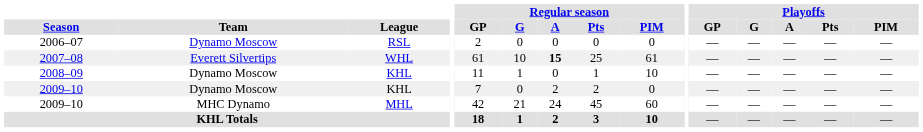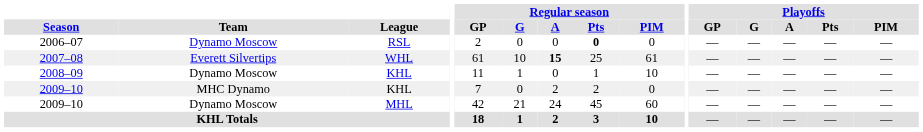 <table border="0" cellpadding="1" cellspacing="0" style="text-align:center; width:75%">
 <tr bgcolor="#e0e0e0">
 <th colspan="3" bgcolor="#ffffff"></th>
 <th rowspan="99" bgcolor="#ffffff"></th>
 <th colspan="5"><a href='#'>Regular season</a></th>
 <th rowspan="99" bgcolor="#ffffff"></th>
 <th colspan="5"><a href='#'>Playoffs</a></th>
 </tr>
 <tr bgcolor="#e0e0e0">
 <th><a href='#'>Season</a></th>
 <th>Team</th>
 <th>League</th>
 <th>GP</th>
 <th><a href='#'>G</a></th>
 <th><a href='#'>A</a></th>
 <th><a href='#'>Pts</a></th>
 <th><a href='#'>PIM</a></th>
 <th>GP</th>
 <th>G</th>
 <th>A</th>
 <th>Pts</th>
 <th>PIM</th>
 </tr>
 <tr ALIGN="center">
 <td>2006–07</td>
 <td><a href='#'>Dynamo Moscow</a></td>
 <td><a href='#'>RSL</a></td>
 <td>2</td>
 <td>0</td>
 <td>0</td>
-<td>0</td>
+<td><strong>0</strong></td>
 <td>0</td>
 <td>—</td>
 <td>—</td>
 <td>—</td>
 <td>—</td>
 <td>—</td>
 </tr>
 <tr ALIGN="center"  bgcolor="#f0f0f0">
 <td><a href='#'>2007–08</a></td>
 <td><a href='#'>Everett Silvertips</a></td>
 <td><a href='#'>WHL</a></td>
 <td>61</td>
 <td>10</td>
 <td><strong>15</strong></td>
 <td>25</td>
 <td>61</td>
 <td>—</td>
 <td>—</td>
 <td>—</td>
 <td>—</td>
 <td>—</td>
 </tr>
 <tr ALIGN="center">
 <td><a href='#'>2008–09</a></td>
 <td>Dynamo Moscow</td>
 <td><a href='#'>KHL</a></td>
 <td>11</td>
 <td>1</td>
 <td>0</td>
 <td>1</td>
 <td>10</td>
 <td>—</td>
 <td>—</td>
 <td>—</td>
 <td>—</td>
 <td>—</td>
 </tr>
 <tr ALIGN="center"  bgcolor="#f0f0f0">
 <td><a href='#'>2009–10</a></td>
-<td>Dynamo Moscow</td>
+<td>MHC Dynamo</td>
 <td>KHL</td>
 <td>7</td>
 <td>0</td>
 <td>2</td>
 <td>2</td>
 <td>0</td>
 <td>—</td>
 <td>—</td>
 <td>—</td>
 <td>—</td>
 <td>—</td>
 </tr>
 <tr ALIGN="center">
 <td>2009–10</td>
-<td>MHC Dynamo</td>
+<td>Dynamo Moscow</td>
 <td><a href='#'>MHL</a></td>
 <td>42</td>
 <td>21</td>
 <td>24</td>
 <td>45</td>
 <td>60</td>
 <td>—</td>
 <td>—</td>
 <td>—</td>
 <td>—</td>
 <td>—</td>
 </tr>
 <tr bgcolor="#e0e0e0">
 <th colspan="3">KHL Totals</th>
 <th>18</th>
 <th>1</th>
 <th>2</th>
 <th>3</th>
 <th>10</th>
 <td>—</td>
 <td>—</td>
 <td>—</td>
 <td>—</td>
 <td>—</td>
 </tr>
 </table>
